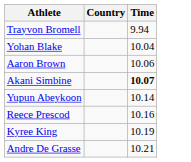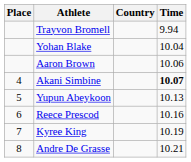 <table class="wikitable">
 <tr>
+<th>Place</th>
 <th>Athlete</th>
 <th>Country</th>
 <th>Time</th>
 </tr>
 <tr>
+<td align=center></td>
 <td><a href='#'>Trayvon Bromell</a></td>
 <td></td>
 <td>9.94</td>
 </tr>
 <tr>
+<td align=center></td>
 <td><a href='#'>Yohan Blake</a></td>
 <td></td>
 <td>10.04</td>
 </tr>
 <tr>
+<td align=center></td>
 <td><a href='#'>Aaron Brown</a></td>
 <td></td>
 <td>10.06</td>
 </tr>
 <tr>
+<td align=center>4</td>
 <td><a href='#'>Akani Simbine</a></td>
 <td></td>
 <td><strong>10.07</strong></td>
 </tr>
 <tr>
+<td align=center>5</td>
 <td><a href='#'>Yupun Abeykoon</a></td>
 <td></td>
-<td>10.14</td>
+<td>10.13</td>
 </tr>
 <tr>
+<td align=center>6</td>
 <td><a href='#'>Reece Prescod</a></td>
 <td></td>
 <td>10.16</td>
 </tr>
 <tr>
+<td align=center>7</td>
 <td><a href='#'>Kyree King</a></td>
 <td></td>
 <td>10.19</td>
 </tr>
 <tr>
+<td align=center>8</td>
 <td><a href='#'>Andre De Grasse</a></td>
 <td></td>
 <td>10.21</td>
 </tr>
 </table>
